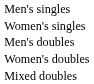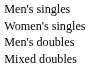 <table>
 <tr>
 <td>Men's singles</td>
 <td></td>
 <td></td>
 <td><br></td>
 </tr>
 <tr>
 <td>Women's singles</td>
 <td></td>
 <td></td>
 <td><br></td>
 </tr>
 <tr>
 <td>Men's doubles</td>
 <td></td>
 <td></td>
 <td><br></td>
 </tr>
 <tr>
-<td>Women's doubles</td>
-<td></td>
-<td></td>
-<td><br></td>
-</tr>
-<tr>
 <td>Mixed doubles</td>
 <td></td>
 <td></td>
 <td><br></td>
 </tr>
 </table>
